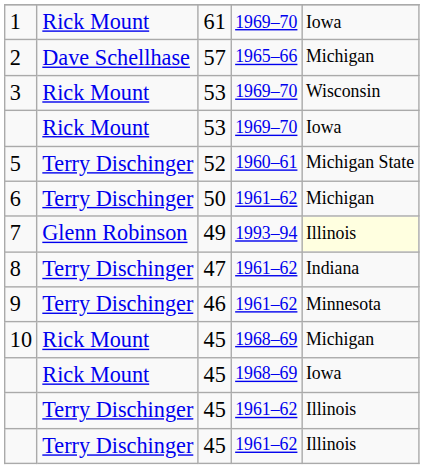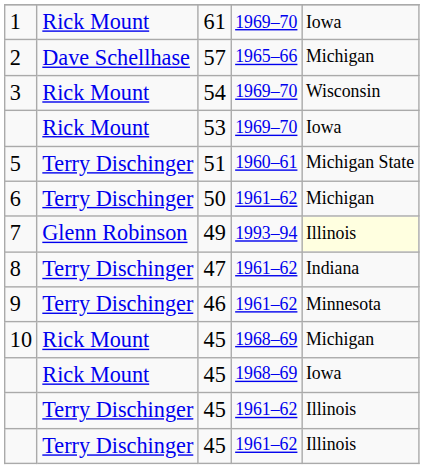 <table class="wikitable">
 <tr>
 </tr>
 <tr>
 <td>1</td>
 <td><a href='#'>Rick Mount</a></td>
 <td>61</td>
 <td style="font-size:80%;"><a href='#'>1969–70</a></td>
 <td style="font-size:80%;">Iowa</td>
 </tr>
 <tr>
 <td>2</td>
 <td><a href='#'>Dave Schellhase</a></td>
 <td>57</td>
 <td style="font-size:80%;"><a href='#'>1965–66</a></td>
 <td style="font-size:80%;">Michigan</td>
 </tr>
 <tr>
 <td>3</td>
 <td><a href='#'>Rick Mount</a></td>
-<td>53</td>
+<td>54</td>
 <td style="font-size:80%;"><a href='#'>1969–70</a></td>
 <td style="font-size:80%;">Wisconsin</td>
 </tr>
 <tr>
 <td></td>
 <td><a href='#'>Rick Mount</a></td>
 <td>53</td>
 <td style="font-size:80%;"><a href='#'>1969–70</a></td>
 <td style="font-size:80%;">Iowa</td>
 </tr>
 <tr>
 <td>5</td>
 <td><a href='#'>Terry Dischinger</a></td>
-<td>52</td>
+<td>51</td>
 <td style="font-size:80%;"><a href='#'>1960–61</a></td>
 <td style="font-size:80%;">Michigan State</td>
 </tr>
 <tr>
 <td>6</td>
 <td><a href='#'>Terry Dischinger</a></td>
 <td>50</td>
 <td style="font-size:80%;"><a href='#'>1961–62</a></td>
 <td style="font-size:80%;">Michigan</td>
 </tr>
 <tr>
 <td>7</td>
 <td><a href='#'>Glenn Robinson</a></td>
 <td>49</td>
 <td style="font-size:80%;"><a href='#'>1993–94</a></td>
 <td style="background: lightyellow; font-size:80%;">Illinois</td>
 </tr>
 <tr>
 <td>8</td>
 <td><a href='#'>Terry Dischinger</a></td>
 <td>47</td>
 <td style="font-size:80%;"><a href='#'>1961–62</a></td>
 <td style="font-size:80%;">Indiana</td>
 </tr>
 <tr>
 <td>9</td>
 <td><a href='#'>Terry Dischinger</a></td>
 <td>46</td>
 <td style="font-size:80%;"><a href='#'>1961–62</a></td>
 <td style="font-size:80%;">Minnesota</td>
 </tr>
 <tr>
 <td>10</td>
 <td><a href='#'>Rick Mount</a></td>
 <td>45</td>
 <td style="font-size:80%;"><a href='#'>1968–69</a></td>
 <td style="font-size:80%;">Michigan</td>
 </tr>
 <tr>
 <td></td>
 <td><a href='#'>Rick Mount</a></td>
 <td>45</td>
 <td style="font-size:80%;"><a href='#'>1968–69</a></td>
 <td style="font-size:80%;">Iowa</td>
 </tr>
 <tr>
 <td></td>
 <td><a href='#'>Terry Dischinger</a></td>
 <td>45</td>
 <td style="font-size:80%;"><a href='#'>1961–62</a></td>
 <td style="font-size:80%;">Illinois</td>
 </tr>
 <tr>
 <td></td>
 <td><a href='#'>Terry Dischinger</a></td>
 <td>45</td>
 <td style="font-size:80%;"><a href='#'>1961–62</a></td>
 <td style="font-size:80%;">Illinois</td>
 </tr>
 </table>
